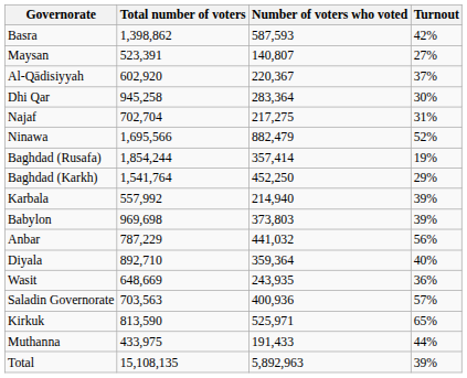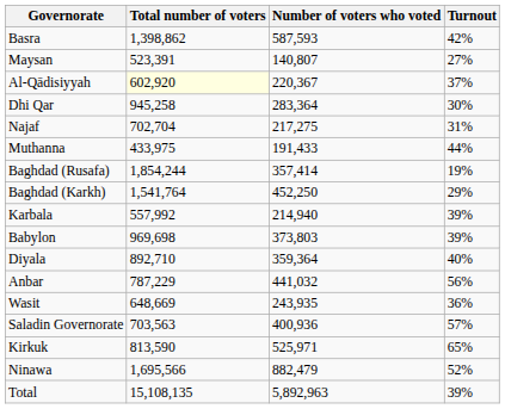 <table class="wikitable sortable">
 <tr>
 <th>Governorate</th>
 <th>Total number of voters</th>
 <th>Number of voters who voted</th>
 <th>Turnout</th>
 </tr>
 <tr>
 <td>Basra</td>
 <td>1,398,862</td>
 <td>587,593</td>
 <td>42%</td>
 </tr>
 <tr>
 <td>Maysan</td>
 <td>523,391</td>
 <td>140,807</td>
 <td>27%</td>
 </tr>
 <tr>
 <td>Al-Qādisiyyah</td>
-<td>602,920</td>
+<td style="background: lightyellow;">602,920</td>
 <td>220,367</td>
 <td>37%</td>
 </tr>
 <tr>
 <td>Dhi Qar</td>
 <td>945,258</td>
 <td>283,364</td>
 <td>30%</td>
 </tr>
 <tr>
 <td>Najaf</td>
 <td>702,704</td>
 <td>217,275</td>
 <td>31%</td>
 </tr>
 <tr>
-<td>Ninawa</td>
-<td>1,695,566</td>
-<td>882,479</td>
-<td>52%</td>
+<td>Muthanna</td>
+<td>433,975</td>
+<td>191,433</td>
+<td>44%</td>
 </tr>
 <tr>
 <td>Baghdad (Rusafa)</td>
 <td>1,854,244</td>
 <td>357,414</td>
 <td>19%</td>
 </tr>
 <tr>
 <td>Baghdad (Karkh)</td>
 <td>1,541,764</td>
 <td>452,250</td>
 <td>29%</td>
 </tr>
 <tr>
 <td>Karbala</td>
 <td>557,992</td>
 <td>214,940</td>
 <td>39%</td>
 </tr>
 <tr>
 <td>Babylon</td>
 <td>969,698</td>
 <td>373,803</td>
 <td>39%</td>
 </tr>
 <tr>
+<td>Diyala</td>
+<td>892,710</td>
+<td>359,364</td>
+<td>40%</td>
+</tr>
+<tr>
 <td>Anbar</td>
 <td>787,229</td>
 <td>441,032</td>
 <td>56%</td>
-</tr>
-<tr>
-<td>Diyala</td>
-<td>892,710</td>
-<td>359,364</td>
-<td>40%</td>
 </tr>
 <tr>
 <td>Wasit</td>
 <td>648,669</td>
 <td>243,935</td>
 <td>36%</td>
 </tr>
 <tr>
 <td>Saladin Governorate</td>
 <td>703,563</td>
 <td>400,936</td>
 <td>57%</td>
 </tr>
 <tr>
 <td>Kirkuk</td>
 <td>813,590</td>
 <td>525,971</td>
 <td>65%</td>
 </tr>
 <tr>
-<td>Muthanna</td>
-<td>433,975</td>
-<td>191,433</td>
-<td>44%</td>
+<td>Ninawa</td>
+<td>1,695,566</td>
+<td>882,479</td>
+<td>52%</td>
 </tr>
 <tr>
 <td>Total</td>
 <td>15,108,135</td>
 <td>5,892,963</td>
 <td>39%</td>
 </tr>
 </table>
